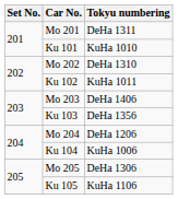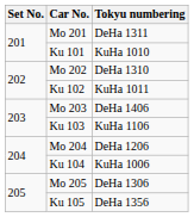 <table class="wikitable">
 <tr>
 <th>Set No.</th>
 <th>Car No.</th>
 <th>Tokyu numbering</th>
 </tr>
 <tr>
 <td rowspan=2>201</td>
 <td>Mo 201</td>
 <td>DeHa 1311</td>
 </tr>
 <tr>
 <td>Ku 101</td>
 <td>KuHa 1010</td>
 </tr>
 <tr>
 <td rowspan=2>202</td>
 <td>Mo 202</td>
 <td>DeHa 1310</td>
 </tr>
 <tr>
 <td>Ku 102</td>
 <td>KuHa 1011</td>
 </tr>
 <tr>
 <td rowspan=2>203</td>
 <td>Mo 203</td>
 <td>DeHa 1406</td>
 </tr>
 <tr>
 <td>Ku 103</td>
-<td>DeHa 1356</td>
+<td>KuHa 1106</td>
 </tr>
 <tr>
 <td rowspan=2>204</td>
 <td>Mo 204</td>
 <td>DeHa 1206</td>
 </tr>
 <tr>
 <td>Ku 104</td>
 <td>KuHa 1006</td>
 </tr>
 <tr>
 <td rowspan=2>205</td>
 <td>Mo 205</td>
 <td>DeHa 1306</td>
 </tr>
 <tr>
 <td>Ku 105</td>
-<td>KuHa 1106</td>
+<td>DeHa 1356</td>
 </tr>
 </table>
